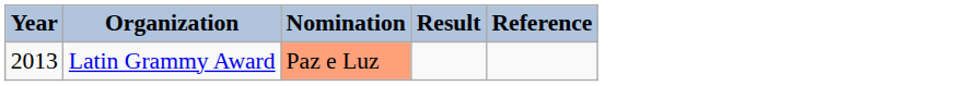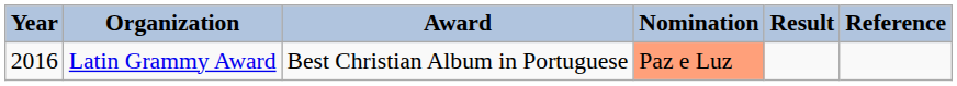 <table class="wikitable">
 <tr>
 <th style="background:#B0C4DE;">Year</th>
 <th style="background:#B0C4DE;">Organization</th>
+<th style="background:#B0C4DE;">Award</th>
 <th style="background:#B0C4DE;">Nomination</th>
 <th style="background:#B0C4DE;">Result</th>
 <th style="background:#B0C4DE;">Reference</th>
 </tr>
 <tr>
-<td>2013</td>
+<td>2016</td>
 <td><a href='#'>Latin Grammy Award</a></td>
+<td>Best Christian Album in Portuguese</td>
 <td style="background: lightsalmon;">Paz e Luz</td>
 <td></td>
 <td></td>
 </tr>
 </table>
